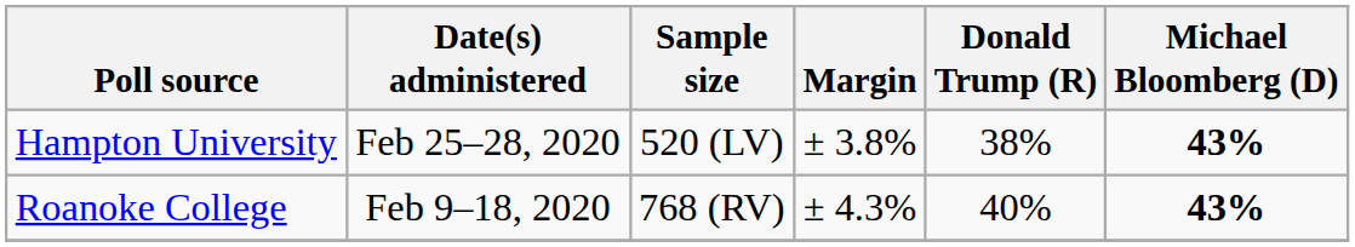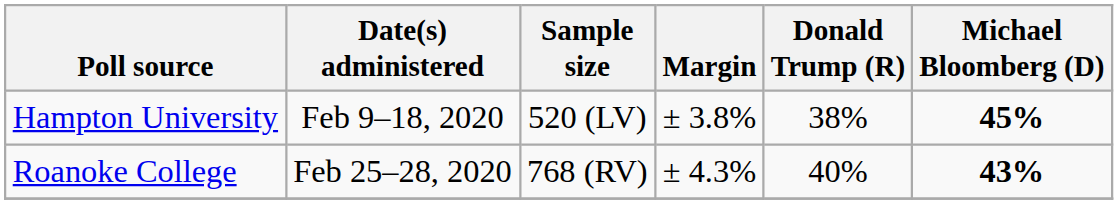 <table class="wikitable" style="font-size:90%;text-align:center;">
 <tr valign=bottom style="font-size:90%;">
 <th>Poll source</th>
 <th>Date(s)<br>administered</th>
 <th>Sample<br>size</th>
 <th>Margin<br></th>
 <th>Donald<br>Trump (R)</th>
 <th>Michael<br>Bloomberg (D)</th>
 </tr>
 <tr>
 <td style="text-align:left;"><a href='#'>Hampton University</a></td>
-<td>Feb 25–28, 2020</td>
+<td>Feb 9–18, 2020</td>
 <td>520 (LV)</td>
 <td>± 3.8%</td>
 <td>38%</td>
-<td><strong>43%</strong></td>
+<td><strong>45%</strong></td>
 </tr>
 <tr>
 <td style="text-align:left;"><a href='#'>Roanoke College</a></td>
-<td>Feb 9–18, 2020</td>
+<td>Feb 25–28, 2020</td>
 <td>768 (RV)</td>
 <td>± 4.3%</td>
 <td>40%</td>
 <td><strong>43%</strong></td>
 </tr>
 <tr>
 </tr>
 </table>
